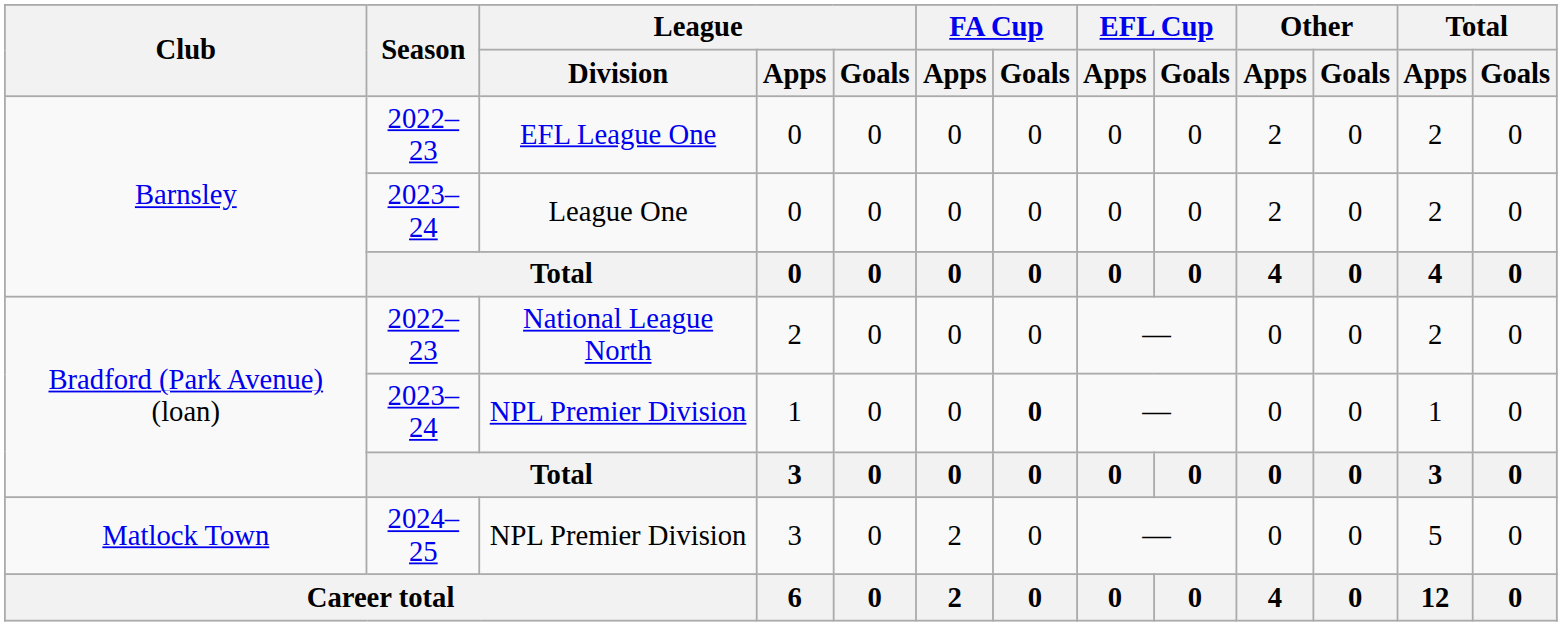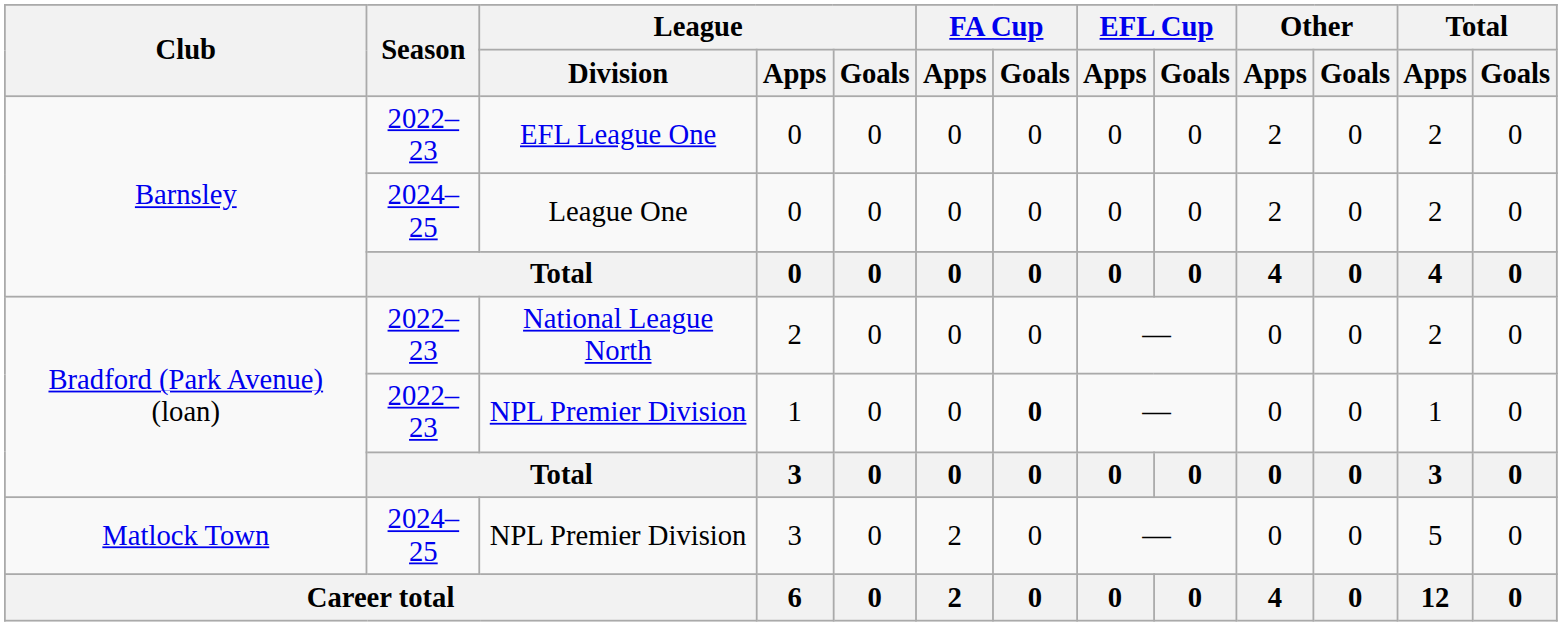 <table class="wikitable" style="text-align:center">
 <tr>
 <th rowspan="2">Club</th>
 <th rowspan="2">Season</th>
 <th colspan="3">League</th>
 <th colspan="2"><a href='#'>FA Cup</a></th>
 <th colspan="2"><a href='#'>EFL Cup</a></th>
 <th colspan="2">Other</th>
 <th colspan="2">Total</th>
 </tr>
 <tr>
 <th>Division</th>
 <th>Apps</th>
 <th>Goals</th>
 <th>Apps</th>
 <th>Goals</th>
 <th>Apps</th>
 <th>Goals</th>
 <th>Apps</th>
 <th>Goals</th>
 <th>Apps</th>
 <th>Goals</th>
 </tr>
 <tr>
 <td rowspan="3"><a href='#'>Barnsley</a></td>
 <td><a href='#'>2022–23</a></td>
 <td><a href='#'>EFL League One</a></td>
 <td>0</td>
 <td>0</td>
 <td>0</td>
 <td>0</td>
 <td>0</td>
 <td>0</td>
 <td>2</td>
 <td>0</td>
 <td>2</td>
 <td>0</td>
 </tr>
 <tr>
-<td><a href='#'>2023–24</a></td>
+<td><a href='#'>2024–25</a></td>
 <td>League One</td>
 <td>0</td>
 <td>0</td>
 <td>0</td>
 <td>0</td>
 <td>0</td>
 <td>0</td>
 <td>2</td>
 <td>0</td>
 <td>2</td>
 <td>0</td>
 </tr>
 <tr>
 <th colspan="2">Total</th>
 <th>0</th>
 <th>0</th>
 <th>0</th>
 <th>0</th>
 <th>0</th>
 <th>0</th>
 <th>4</th>
 <th>0</th>
 <th>4</th>
 <th>0</th>
 </tr>
 <tr>
 <td rowspan="3"><a href='#'>Bradford (Park Avenue)</a> (loan)</td>
 <td><a href='#'>2022–23</a></td>
 <td><a href='#'>National League North</a></td>
 <td>2</td>
 <td>0</td>
 <td>0</td>
 <td>0</td>
 <td colspan="2">—</td>
 <td>0</td>
 <td>0</td>
 <td>2</td>
 <td>0</td>
 </tr>
 <tr>
-<td><a href='#'>2023–24</a></td>
+<td><a href='#'>2022–23</a></td>
 <td><a href='#'>NPL Premier Division</a></td>
 <td>1</td>
 <td>0</td>
 <td>0</td>
 <td><strong>0</strong></td>
 <td colspan="2">—</td>
 <td>0</td>
 <td>0</td>
 <td>1</td>
 <td>0</td>
 </tr>
 <tr>
 <th colspan="2">Total</th>
 <th>3</th>
 <th>0</th>
 <th>0</th>
 <th>0</th>
 <th>0</th>
 <th>0</th>
 <th>0</th>
 <th>0</th>
 <th>3</th>
 <th>0</th>
 </tr>
 <tr>
 <td><a href='#'>Matlock Town</a></td>
 <td><a href='#'>2024–25</a></td>
 <td>NPL Premier Division</td>
 <td>3</td>
 <td>0</td>
 <td>2</td>
 <td>0</td>
 <td colspan="2">—</td>
 <td>0</td>
 <td>0</td>
 <td>5</td>
 <td>0</td>
 </tr>
 <tr>
 <th colspan="3">Career total</th>
 <th>6</th>
 <th>0</th>
 <th>2</th>
 <th>0</th>
 <th>0</th>
 <th>0</th>
 <th>4</th>
 <th>0</th>
 <th>12</th>
 <th>0</th>
 </tr>
 </table>
